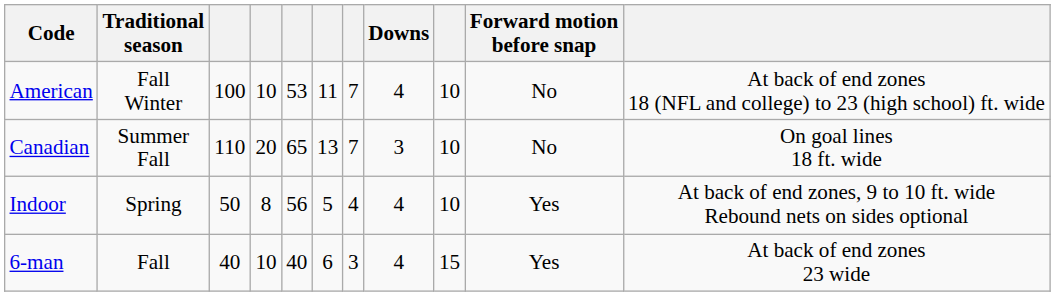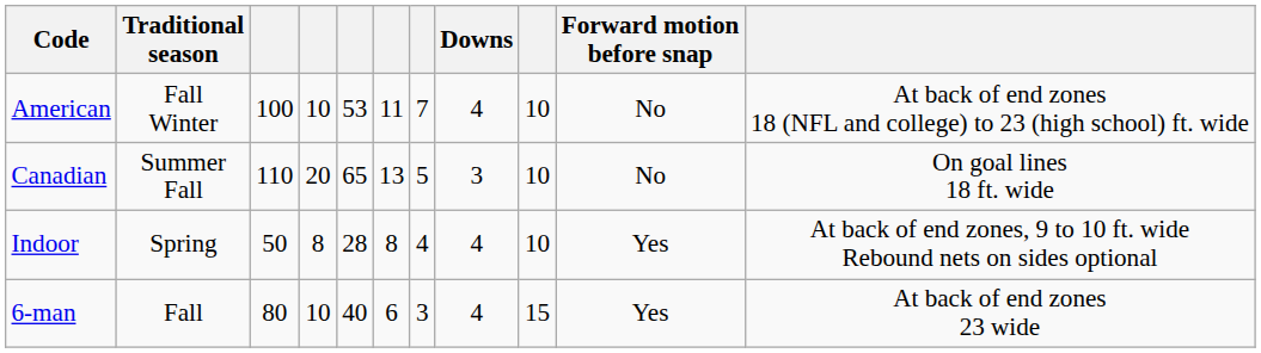 <table class="wikitable sortable" style="text-align:center">
 <tr>
 <th>Code</th>
 <th>Traditional<br>season</th>
 <th></th>
 <th></th>
 <th></th>
 <th></th>
 <th></th>
 <th>Downs</th>
 <th></th>
 <th>Forward motion<br>before snap</th>
 <th></th>
 </tr>
 <tr>
 <td align=left><a href='#'>American</a></td>
 <td>Fall<br>Winter</td>
 <td>100</td>
 <td>10</td>
 <td>53</td>
 <td>11</td>
 <td>7</td>
 <td>4</td>
 <td>10</td>
 <td>No</td>
 <td>At back of end zones<br>18 (NFL and college) to 23 (high school) ft. wide</td>
 </tr>
 <tr>
 <td align=left><a href='#'>Canadian</a></td>
 <td>Summer<br>Fall</td>
 <td>110</td>
 <td>20</td>
 <td>65</td>
 <td>13</td>
-<td>7</td>
+<td>5</td>
 <td>3</td>
 <td>10</td>
 <td>No</td>
 <td>On goal lines<br>18 ft. wide</td>
 </tr>
 <tr>
 <td align=left><a href='#'>Indoor</a></td>
 <td>Spring</td>
 <td>50</td>
 <td>8</td>
-<td>56</td>
-<td>5</td>
+<td>28</td>
+<td>8</td>
 <td>4</td>
 <td>4</td>
 <td>10</td>
 <td>Yes</td>
 <td>At back of end zones, 9 to 10 ft. wide<br>Rebound nets on sides optional</td>
 </tr>
 <tr>
 <td align=left><a href='#'>6-man</a></td>
 <td>Fall</td>
-<td>40</td>
+<td>80</td>
 <td>10</td>
 <td>40</td>
 <td>6</td>
 <td>3</td>
 <td>4</td>
 <td>15</td>
 <td>Yes</td>
 <td>At back of end zones<br>23 wide</td>
 </tr>
 </table>
